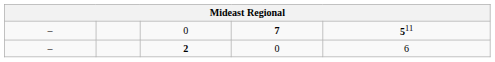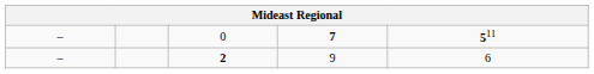 <table class="wikitable" style="font-size:90%; width: 55%; text-align: center">
 <tr>
 <th colspan=5>Mideast Regional</th>
 </tr>
 <tr>
 <td>–</td>
 <td><strong></strong></td>
 <td>0</td>
 <td><strong>7</strong></td>
 <td><strong>5</strong><sup>11</sup></td>
 </tr>
 <tr>
 <td>–</td>
 <td></td>
 <td><strong>2</strong></td>
-<td>0</td>
+<td>9</td>
 <td>6</td>
 </tr>
 </table>
